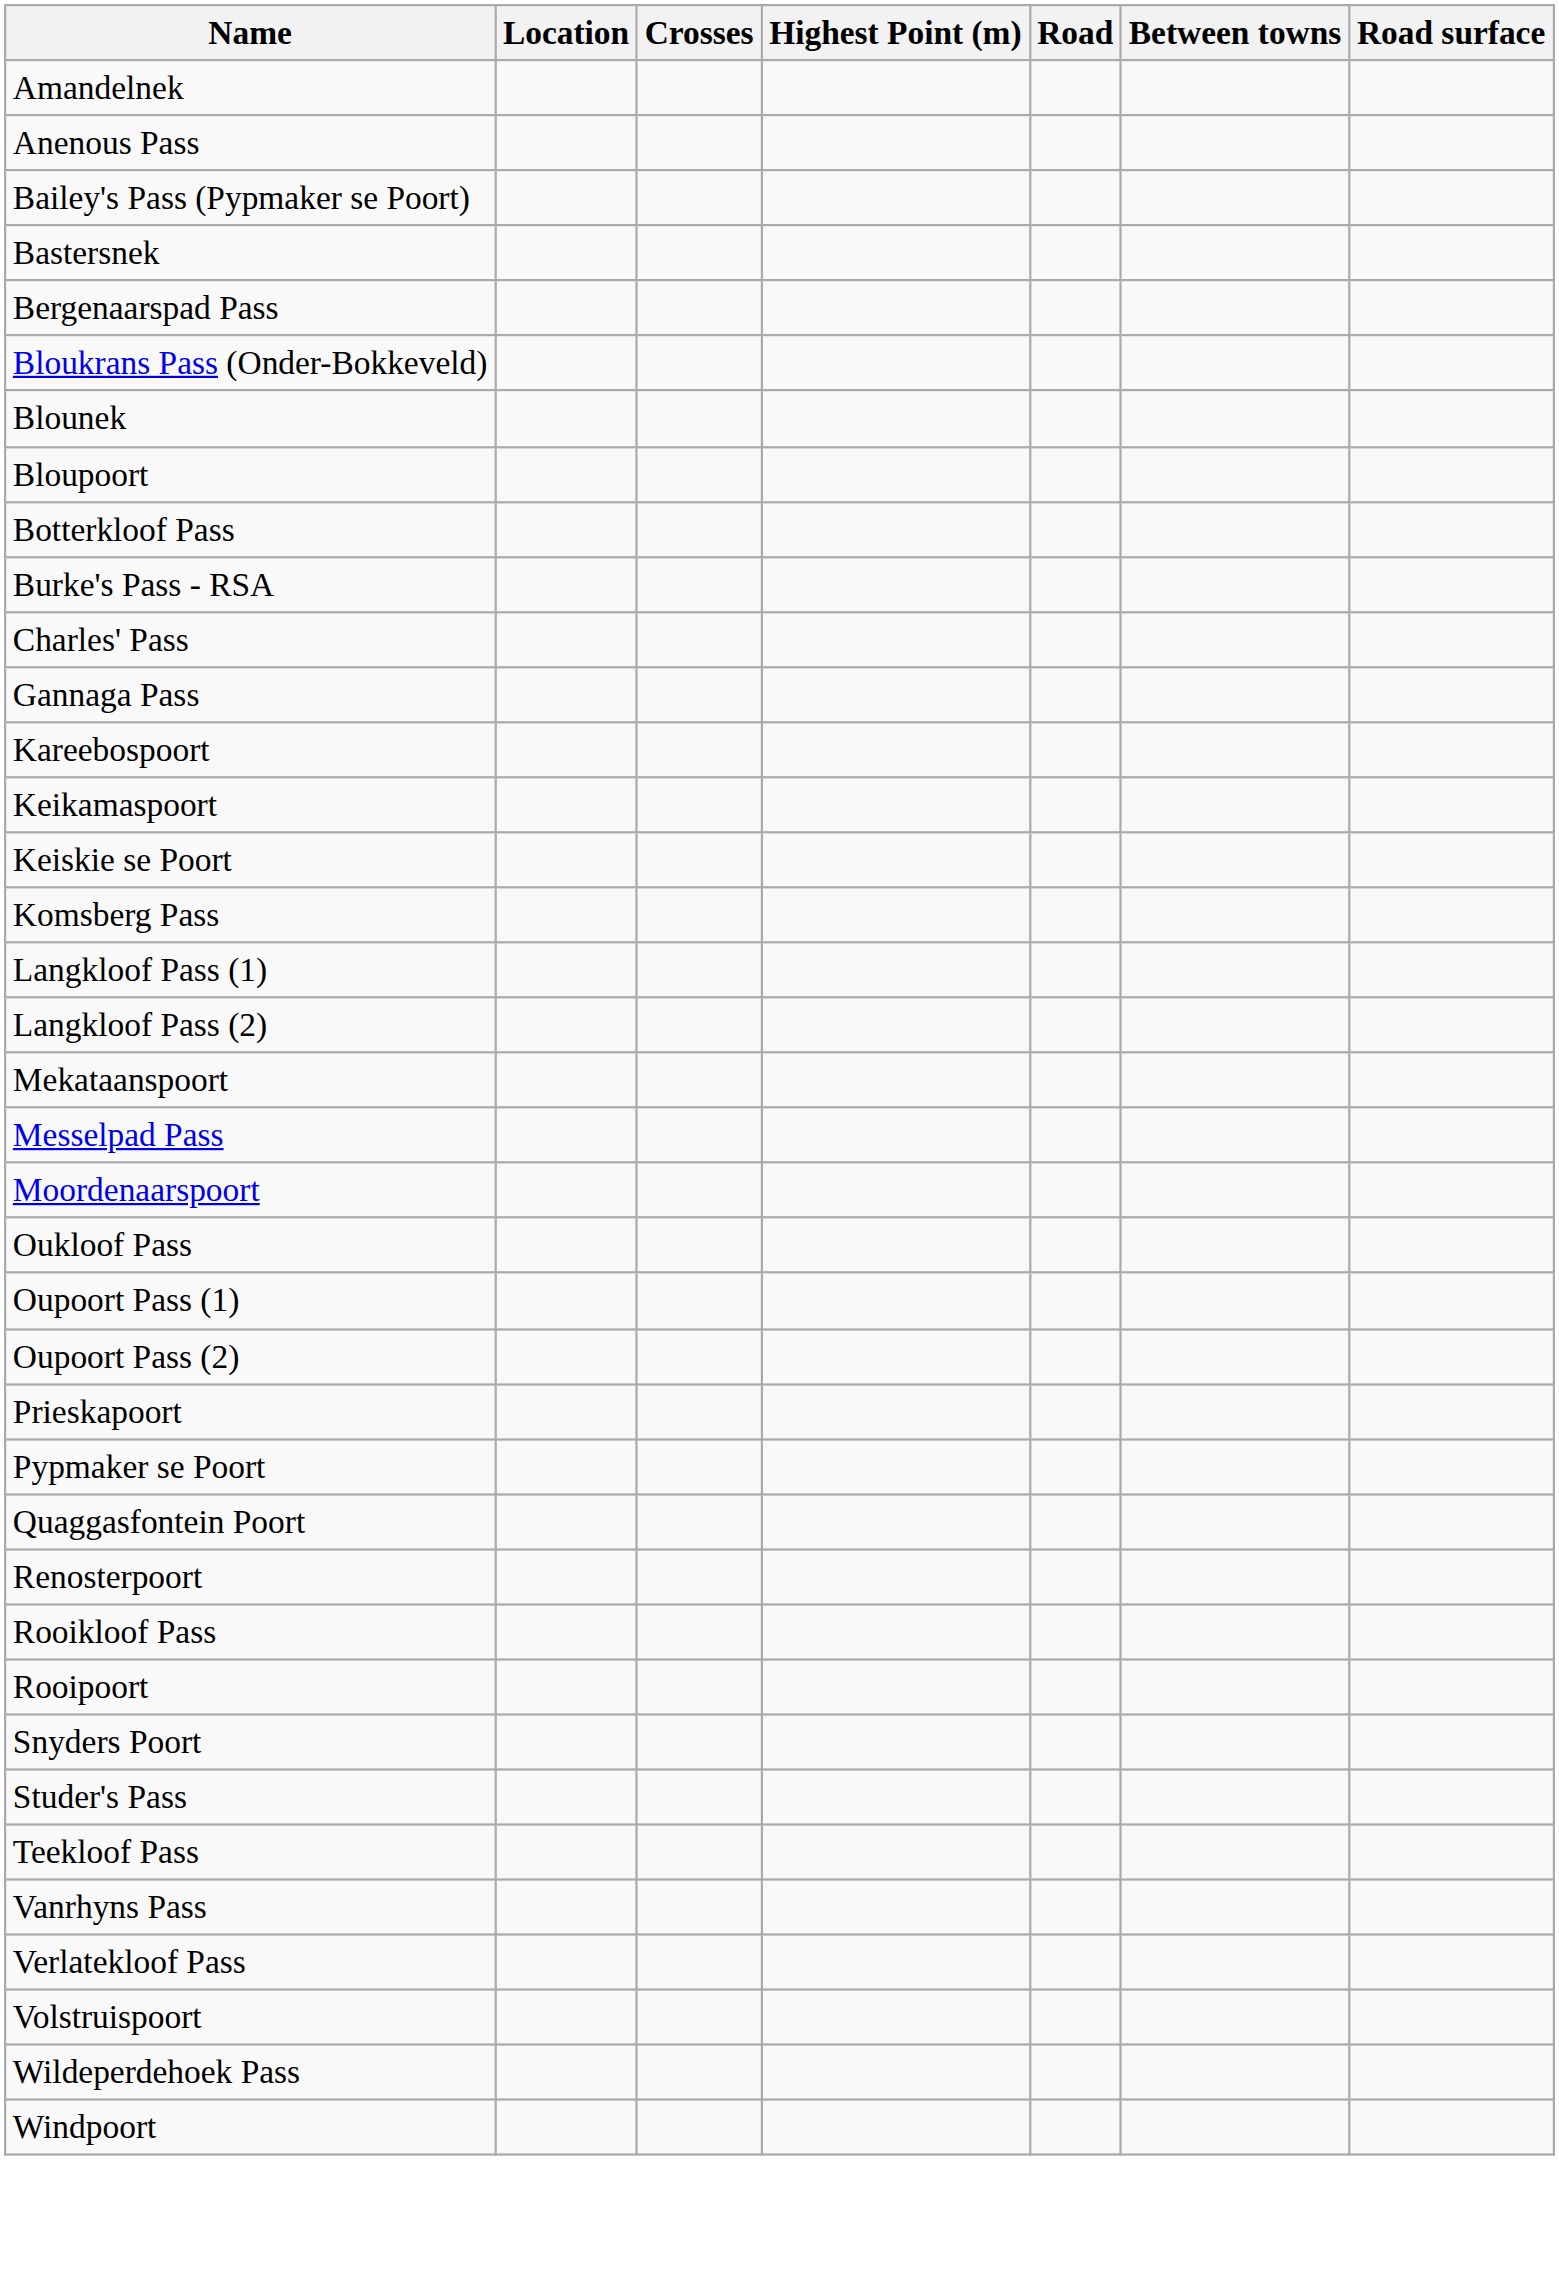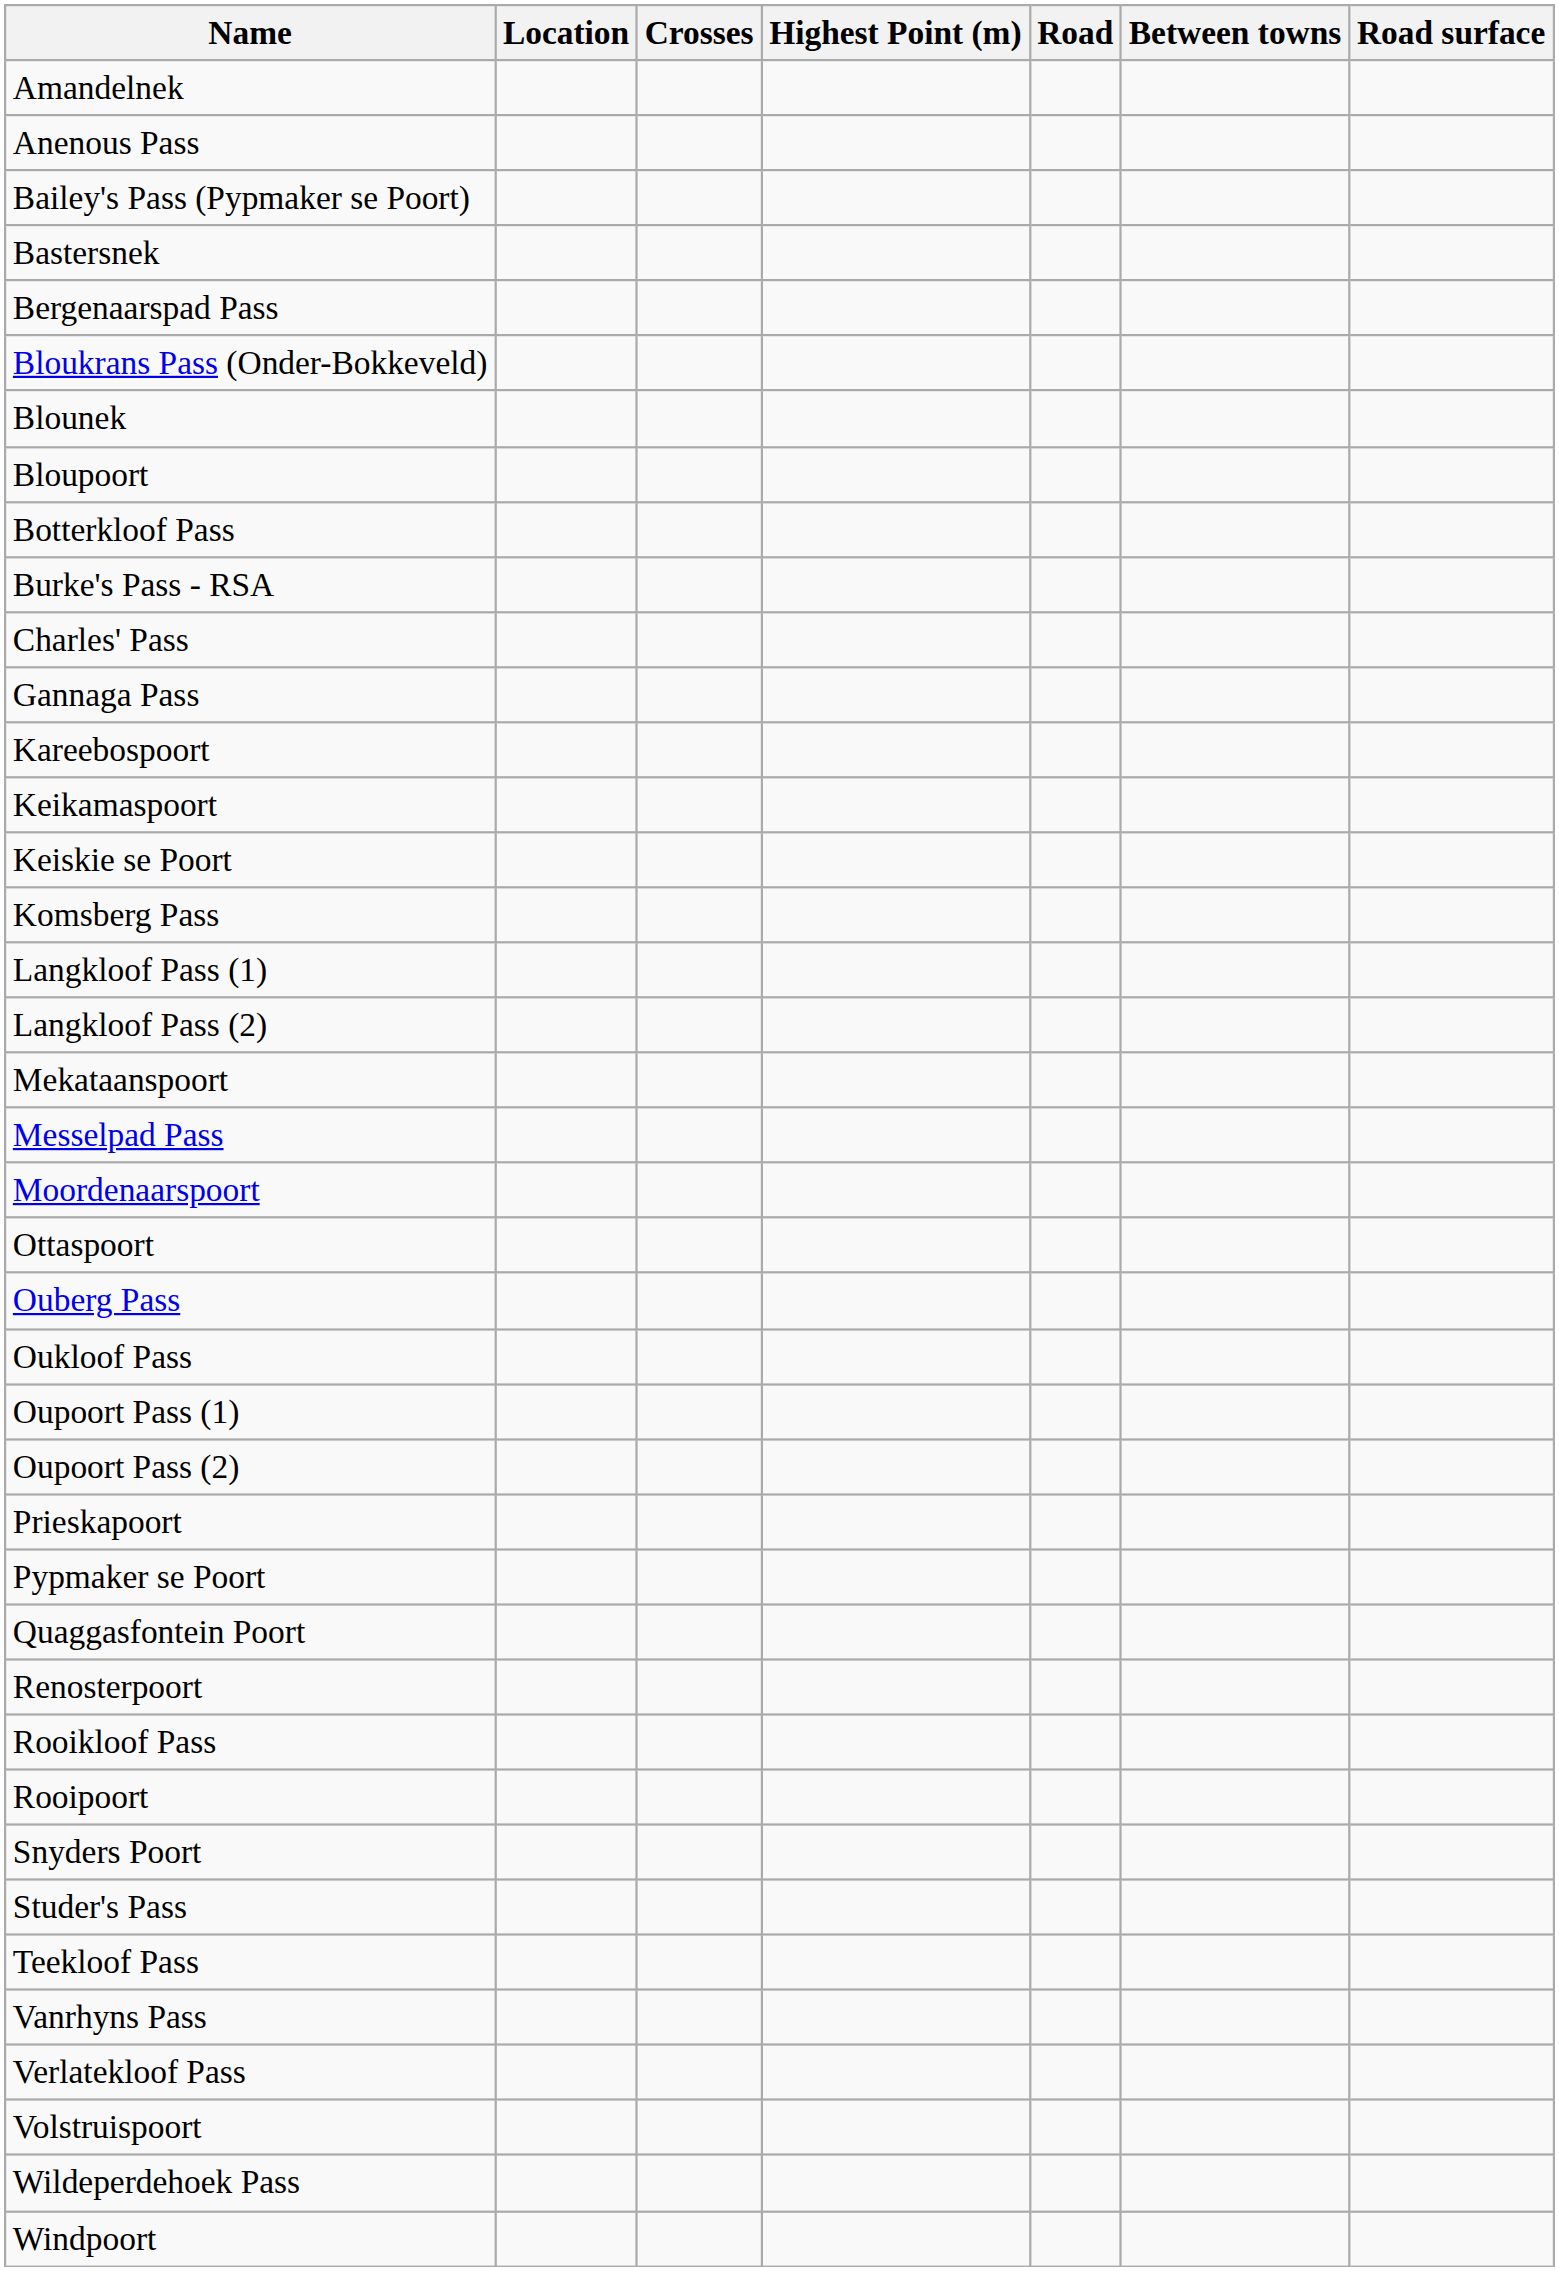 <table class="wikitable sortable" style="font-size: 95%;">
 <tr>
 <th>Name</th>
 <th>Location</th>
 <th>Crosses</th>
 <th>Highest Point (m)</th>
 <th>Road</th>
 <th>Between towns</th>
 <th>Road surface</th>
 </tr>
 <tr>
 <td>Amandelnek</td>
 <td></td>
 <td></td>
 <td></td>
 <td></td>
 <td></td>
 <td></td>
 </tr>
 <tr>
 <td>Anenous Pass</td>
 <td></td>
 <td></td>
 <td></td>
 <td></td>
 <td></td>
 <td></td>
 </tr>
 <tr>
 <td>Bailey's Pass (Pypmaker se Poort)</td>
 <td></td>
 <td></td>
 <td></td>
 <td></td>
 <td></td>
 <td></td>
 </tr>
 <tr>
 <td>Bastersnek</td>
 <td></td>
 <td></td>
 <td></td>
 <td></td>
 <td></td>
 <td></td>
 </tr>
 <tr>
 <td>Bergenaarspad Pass</td>
 <td></td>
 <td></td>
 <td></td>
 <td></td>
 <td></td>
 <td></td>
 </tr>
 <tr>
 <td><a href='#'>Bloukrans Pass</a> (Onder-Bokkeveld)</td>
 <td></td>
 <td></td>
 <td></td>
 <td></td>
 <td></td>
 <td></td>
 </tr>
 <tr>
 <td>Blounek</td>
 <td></td>
 <td></td>
 <td></td>
 <td></td>
 <td></td>
 <td></td>
 </tr>
 <tr>
 <td>Bloupoort</td>
 <td></td>
 <td></td>
 <td></td>
 <td></td>
 <td></td>
 <td></td>
 </tr>
 <tr>
 <td>Botterkloof Pass</td>
 <td></td>
 <td></td>
 <td></td>
 <td></td>
 <td></td>
 <td></td>
 </tr>
 <tr>
 <td>Burke's Pass - RSA</td>
 <td></td>
 <td></td>
 <td></td>
 <td></td>
 <td></td>
 <td></td>
 </tr>
 <tr>
 <td>Charles' Pass</td>
 <td></td>
 <td></td>
 <td></td>
 <td></td>
 <td></td>
 <td></td>
 </tr>
 <tr>
 <td>Gannaga Pass</td>
 <td></td>
 <td></td>
 <td></td>
 <td></td>
 <td></td>
 <td></td>
 </tr>
 <tr>
 <td>Kareebospoort</td>
 <td></td>
 <td></td>
 <td></td>
 <td></td>
 <td></td>
 <td></td>
 </tr>
 <tr>
 <td>Keikamaspoort</td>
 <td></td>
 <td></td>
 <td></td>
 <td></td>
 <td></td>
 <td></td>
 </tr>
 <tr>
 <td>Keiskie se Poort</td>
 <td></td>
 <td></td>
 <td></td>
 <td></td>
 <td></td>
 <td></td>
 </tr>
 <tr>
 <td>Komsberg Pass</td>
 <td></td>
 <td></td>
 <td></td>
 <td></td>
 <td></td>
 <td></td>
 </tr>
 <tr>
 <td>Langkloof Pass (1)</td>
 <td></td>
 <td></td>
 <td></td>
 <td></td>
 <td></td>
 <td></td>
 </tr>
 <tr>
 <td>Langkloof Pass (2)</td>
 <td></td>
 <td></td>
 <td></td>
 <td></td>
 <td></td>
 <td></td>
 </tr>
 <tr>
 <td>Mekataanspoort</td>
 <td></td>
 <td></td>
 <td></td>
 <td></td>
 <td></td>
 <td></td>
 </tr>
 <tr>
 <td><a href='#'>Messelpad Pass</a></td>
 <td></td>
 <td></td>
 <td></td>
 <td></td>
 <td></td>
 <td></td>
 </tr>
 <tr>
 <td><a href='#'>Moordenaarspoort</a></td>
 <td></td>
 <td></td>
 <td></td>
 <td></td>
 <td></td>
 <td></td>
 </tr>
 <tr>
+<td>Ottaspoort</td>
+<td></td>
+<td></td>
+<td></td>
+<td></td>
+<td></td>
+<td></td>
+</tr>
+<tr>
+<td><a href='#'>Ouberg Pass</a></td>
+<td></td>
+<td></td>
+<td></td>
+<td></td>
+<td></td>
+<td></td>
+</tr>
+<tr>
 <td>Oukloof Pass</td>
 <td></td>
 <td></td>
 <td></td>
 <td></td>
 <td></td>
 <td></td>
 </tr>
 <tr>
 <td>Oupoort Pass (1)</td>
 <td></td>
 <td></td>
 <td></td>
 <td></td>
 <td></td>
 <td></td>
 </tr>
 <tr>
 <td>Oupoort Pass (2)</td>
 <td></td>
 <td></td>
 <td></td>
 <td></td>
 <td></td>
 <td></td>
 </tr>
 <tr>
 <td>Prieskapoort</td>
 <td></td>
 <td></td>
 <td></td>
 <td></td>
 <td></td>
 <td></td>
 </tr>
 <tr>
 <td>Pypmaker se Poort</td>
 <td></td>
 <td></td>
 <td></td>
 <td></td>
 <td></td>
 <td></td>
 </tr>
 <tr>
 <td>Quaggasfontein Poort</td>
 <td></td>
 <td></td>
 <td></td>
 <td></td>
 <td></td>
 <td></td>
 </tr>
 <tr>
 <td>Renosterpoort</td>
 <td></td>
 <td></td>
 <td></td>
 <td></td>
 <td></td>
 <td></td>
 </tr>
 <tr>
 <td>Rooikloof Pass</td>
 <td></td>
 <td></td>
 <td></td>
 <td></td>
 <td></td>
 <td></td>
 </tr>
 <tr>
 <td>Rooipoort</td>
 <td></td>
 <td></td>
 <td></td>
 <td></td>
 <td></td>
 <td></td>
 </tr>
 <tr>
 <td>Snyders Poort</td>
 <td></td>
 <td></td>
 <td></td>
 <td></td>
 <td></td>
 <td></td>
 </tr>
 <tr>
 <td>Studer's Pass</td>
 <td></td>
 <td></td>
 <td></td>
 <td></td>
 <td></td>
 <td></td>
 </tr>
 <tr>
 <td>Teekloof Pass</td>
 <td></td>
 <td></td>
 <td></td>
 <td></td>
 <td></td>
 <td></td>
 </tr>
 <tr>
 <td>Vanrhyns Pass</td>
 <td></td>
 <td></td>
 <td></td>
 <td></td>
 <td></td>
 <td></td>
 </tr>
 <tr>
 <td>Verlatekloof Pass</td>
 <td></td>
 <td></td>
 <td></td>
 <td></td>
 <td></td>
 <td></td>
 </tr>
 <tr>
 <td>Volstruispoort</td>
 <td></td>
 <td></td>
 <td></td>
 <td></td>
 <td></td>
 <td></td>
 </tr>
 <tr>
 <td>Wildeperdehoek Pass</td>
 <td></td>
 <td></td>
 <td></td>
 <td></td>
 <td></td>
 <td></td>
 </tr>
 <tr>
 <td>Windpoort</td>
 <td></td>
 <td></td>
 <td></td>
 <td></td>
 <td></td>
 <td></td>
 </tr>
 </table>
